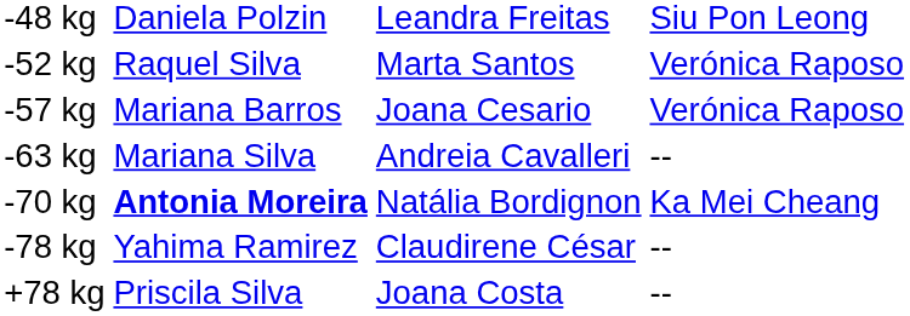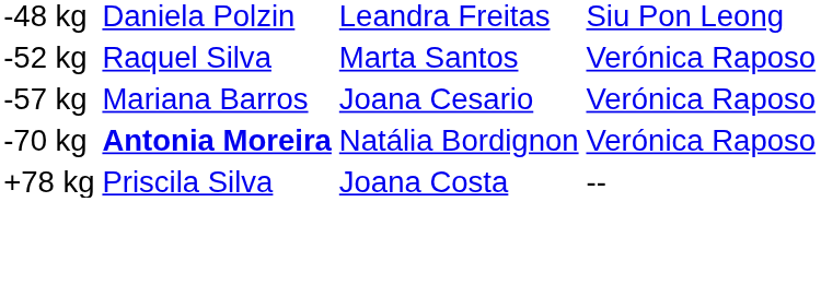 <table>
 <tr>
 <td>-48 kg</td>
 <td> <a href='#'>Daniela Polzin</a></td>
 <td> <a href='#'>Leandra Freitas</a></td>
 <td> <a href='#'>Siu Pon Leong</a></td>
 </tr>
 <tr>
 <td>-52 kg</td>
 <td> <a href='#'>Raquel Silva</a></td>
 <td> <a href='#'>Marta Santos</a></td>
 <td> <a href='#'>Verónica Raposo</a></td>
 </tr>
 <tr>
 <td>-57 kg</td>
 <td> <a href='#'>Mariana Barros</a></td>
 <td> <a href='#'>Joana Cesario</a></td>
 <td> <a href='#'>Verónica Raposo</a></td>
 </tr>
 <tr>
-<td>-63 kg</td>
-<td> <a href='#'>Mariana Silva</a></td>
-<td> <a href='#'>Andreia Cavalleri</a></td>
-<td>--</td>
-</tr>
-<tr>
 <td>-70 kg</td>
 <td><strong> <a href='#'>Antonia Moreira</a></strong></td>
 <td> <a href='#'>Natália Bordignon</a></td>
-<td> <a href='#'>Ka Mei Cheang</a></td>
-</tr>
-<tr>
-<td>-78 kg</td>
-<td> <a href='#'>Yahima Ramirez</a></td>
-<td> <a href='#'>Claudirene César</a></td>
-<td>--</td>
+<td> <a href='#'>Verónica Raposo</a></td>
 </tr>
 <tr>
 <td>+78 kg</td>
 <td> <a href='#'>Priscila Silva</a></td>
 <td> <a href='#'>Joana Costa</a></td>
 <td>--</td>
 </tr>
 </table>
